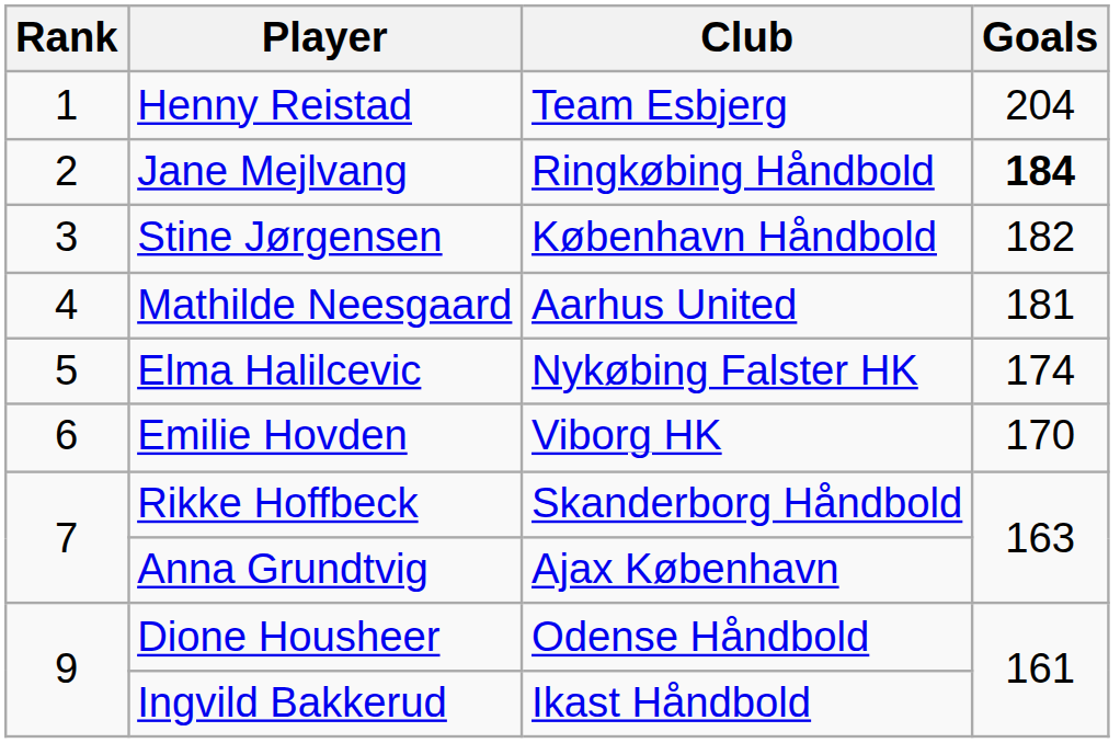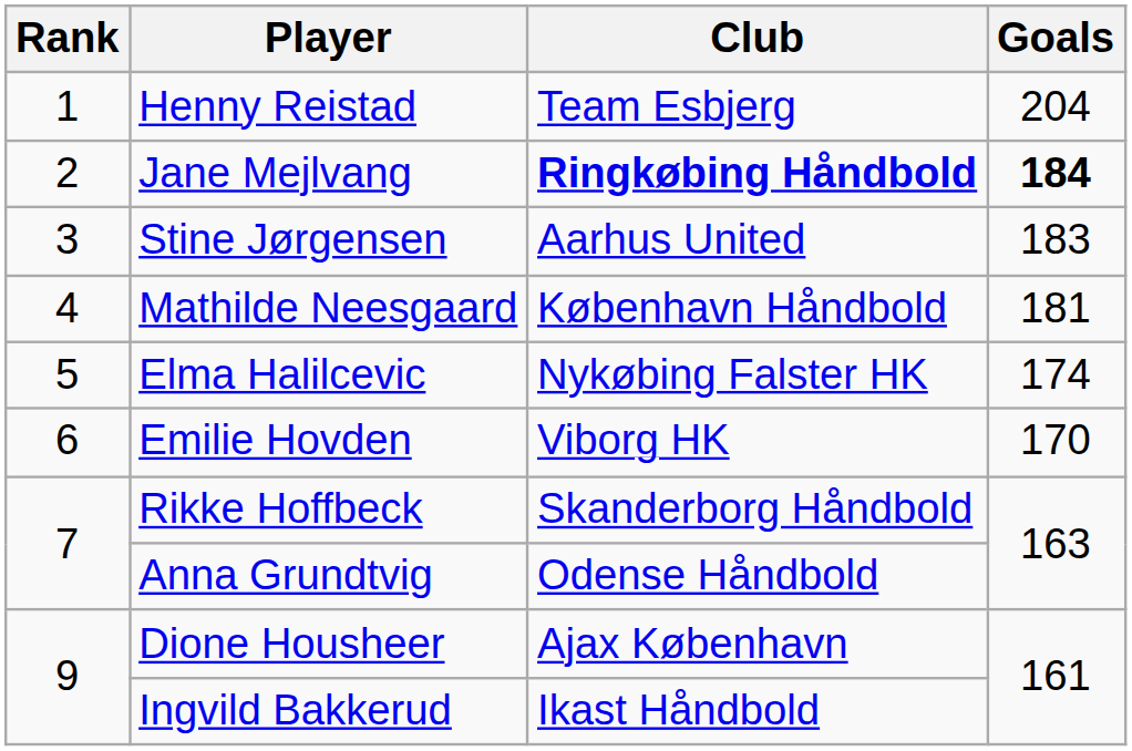 <table class="wikitable sortable" style="text-align:center">
 <tr>
 <th>Rank</th>
 <th>Player</th>
 <th>Club</th>
 <th>Goals</th>
 </tr>
 <tr>
 <td>1</td>
 <td style="text-align:left"> <a href='#'>Henny Reistad</a></td>
 <td style="text-align:left"><a href='#'>Team Esbjerg</a></td>
 <td>204</td>
 </tr>
 <tr>
 <td>2</td>
 <td style="text-align:left"> <a href='#'>Jane Mejlvang</a></td>
-<td style="text-align:left"><a href='#'>Ringkøbing Håndbold</a></td>
+<td style="text-align:left"><strong><a href='#'>Ringkøbing Håndbold</a></strong></td>
 <td><strong>184</strong></td>
 </tr>
 <tr>
 <td>3</td>
 <td style="text-align:left"> <a href='#'>Stine Jørgensen</a></td>
-<td style="text-align:left"><a href='#'>København Håndbold</a></td>
-<td>182</td>
+<td style="text-align:left"><a href='#'>Aarhus United</a></td>
+<td>183</td>
 </tr>
 <tr>
 <td>4</td>
 <td style="text-align:left"> <a href='#'>Mathilde Neesgaard</a></td>
-<td style="text-align:left"><a href='#'>Aarhus United</a></td>
+<td style="text-align:left"><a href='#'>København Håndbold</a></td>
 <td>181</td>
 </tr>
 <tr>
 <td>5</td>
 <td style="text-align:left"> <a href='#'>Elma Halilcevic</a></td>
 <td style="text-align:left"><a href='#'>Nykøbing Falster HK</a></td>
 <td>174</td>
 </tr>
 <tr>
 <td>6</td>
 <td style="text-align:left"> <a href='#'>Emilie Hovden</a></td>
 <td style="text-align:left"><a href='#'>Viborg HK</a></td>
 <td>170</td>
 </tr>
 <tr>
 <td rowspan=2>7</td>
 <td style="text-align:left"> <a href='#'>Rikke Hoffbeck</a></td>
 <td style="text-align:left"><a href='#'>Skanderborg Håndbold</a></td>
 <td rowspan=2>163</td>
 </tr>
 <tr>
 <td style="text-align:left"> <a href='#'>Anna Grundtvig</a></td>
-<td style="text-align:left"><a href='#'>Ajax København</a></td>
+<td style="text-align:left"><a href='#'>Odense Håndbold</a></td>
 </tr>
 <tr>
 <td rowspan=2>9</td>
 <td style="text-align:left"> <a href='#'>Dione Housheer</a></td>
-<td style="text-align:left"><a href='#'>Odense Håndbold</a></td>
+<td style="text-align:left"><a href='#'>Ajax København</a></td>
 <td rowspan=2>161</td>
 </tr>
 <tr>
 <td style="text-align:left"> <a href='#'>Ingvild Bakkerud</a></td>
 <td style="text-align:left"><a href='#'>Ikast Håndbold</a></td>
 </tr>
 </table>
